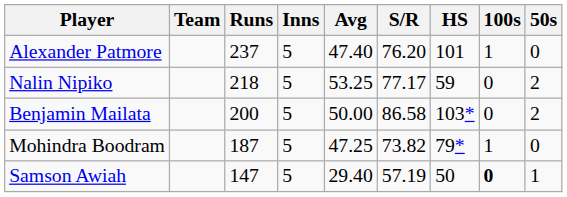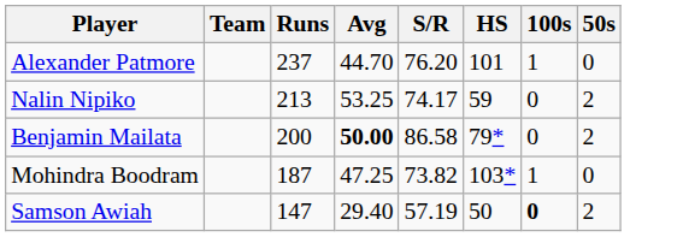 <table class="wikitable">
 <tr>
 <th>Player</th>
 <th>Team</th>
 <th>Runs</th>
-<th>Inns</th>
 <th>Avg</th>
 <th>S/R</th>
 <th>HS</th>
 <th>100s</th>
 <th>50s</th>
 </tr>
 <tr>
 <td><a href='#'>Alexander Patmore</a></td>
 <td></td>
 <td>237</td>
-<td>5</td>
-<td>47.40</td>
+<td>44.70</td>
 <td>76.20</td>
 <td>101</td>
 <td>1</td>
 <td>0</td>
 </tr>
 <tr>
 <td><a href='#'>Nalin Nipiko</a></td>
 <td></td>
-<td>218</td>
-<td>5</td>
+<td>213</td>
 <td>53.25</td>
-<td>77.17</td>
+<td>74.17</td>
 <td>59</td>
 <td>0</td>
 <td>2</td>
 </tr>
 <tr>
 <td><a href='#'>Benjamin Mailata</a></td>
 <td></td>
 <td>200</td>
-<td>5</td>
-<td>50.00</td>
+<td><strong>50.00</strong></td>
 <td>86.58</td>
-<td>103<a href='#'>*</a></td>
+<td>79<a href='#'>*</a></td>
 <td>0</td>
 <td>2</td>
 </tr>
 <tr>
 <td>Mohindra Boodram</td>
 <td></td>
 <td>187</td>
-<td>5</td>
 <td>47.25</td>
 <td>73.82</td>
-<td>79<a href='#'>*</a></td>
+<td>103<a href='#'>*</a></td>
 <td>1</td>
 <td>0</td>
 </tr>
 <tr>
 <td><a href='#'>Samson Awiah</a></td>
 <td></td>
 <td>147</td>
-<td>5</td>
 <td>29.40</td>
 <td>57.19</td>
 <td>50</td>
 <td><strong>0</strong></td>
-<td>1</td>
+<td>2</td>
 </tr>
 </table>
